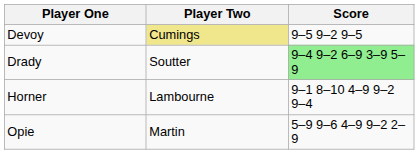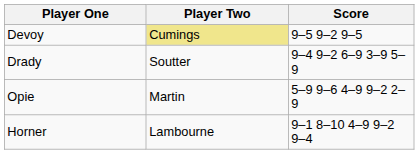 <table class="wikitable">
 <tr>
 <th width=170>Player One</th>
 <th width=170>Player Two</th>
 <th width=150>Score</th>
 </tr>
 <tr>
 <td> Devoy</td>
 <td style="background: khaki;"> Cumings</td>
 <td>9–5 9–2 9–5</td>
 </tr>
 <tr>
 <td> Drady</td>
 <td> Soutter</td>
-<td style="background: lightgreen;">9–4 9–2 6–9 3–9 5–9</td>
+<td>9–4 9–2 6–9 3–9 5–9</td>
+</tr>
+<tr>
+<td> Opie</td>
+<td> Martin</td>
+<td>5–9 9–6 4–9 9–2 2–9</td>
 </tr>
 <tr>
 <td> Horner</td>
 <td> Lambourne</td>
 <td>9–1 8–10 4–9 9–2 9–4</td>
 </tr>
-<tr>
-<td> Opie</td>
-<td> Martin</td>
-<td>5–9 9–6 4–9 9–2 2–9</td>
-</tr>
 </table>
